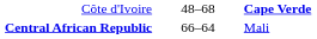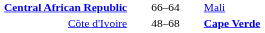 <table style="text-align:center">
 <tr>
 <th width=200></th>
 <th width=100></th>
 <th width=200></th>
 </tr>
 <tr>
+<td align=right><strong><a href='#'>Central African Republic</a> </strong></td>
+<td align=center>66–64</td>
+<td align=left> <a href='#'>Mali</a></td>
+</tr>
+<tr>
 <td align=right><a href='#'>Côte d'Ivoire</a> </td>
 <td align=center>48–68</td>
 <td align=left> <strong><a href='#'>Cape Verde</a></strong></td>
 </tr>
-<tr>
-<td align=right><strong><a href='#'>Central African Republic</a> </strong></td>
-<td align=center>66–64</td>
-<td align=left> <a href='#'>Mali</a></td>
-</tr>
 </table>
